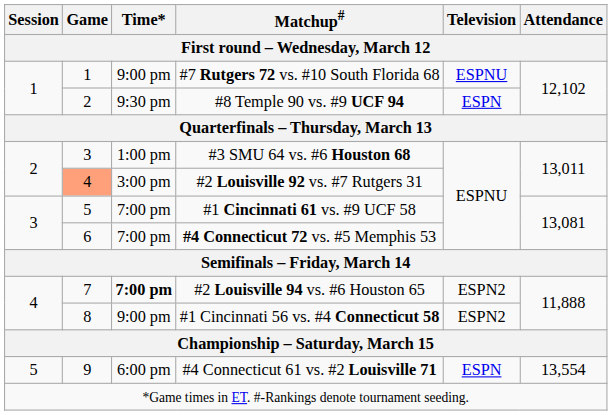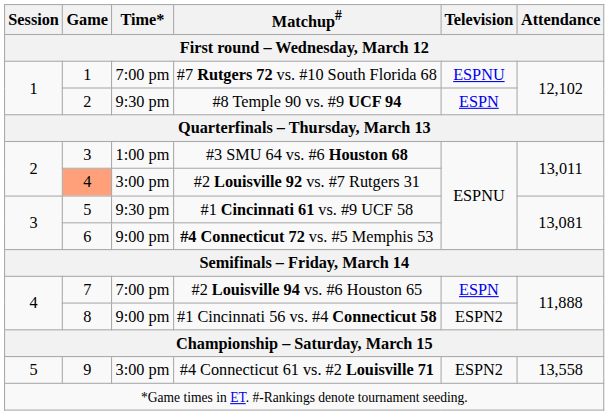 <table class="wikitable" style="font-size:95%;text-align:center">
 <tr>
 <th>Session</th>
 <th>Game</th>
 <th>Time*</th>
 <th>Matchup<sup>#</sup></th>
 <th>Television</th>
 <th>Attendance</th>
 </tr>
 <tr>
 <th colspan=6>First round – Wednesday, March 12</th>
 </tr>
 <tr>
 <td rowspan=2>1</td>
 <td>1</td>
-<td>9:00 pm</td>
+<td>7:00 pm</td>
 <td>#7 <strong>Rutgers  72</strong> vs. #10 South Florida  68</td>
 <td><a href='#'>ESPNU</a></td>
 <td rowspan=2>12,102</td>
 </tr>
 <tr>
 <td>2</td>
 <td>9:30 pm</td>
 <td>#8 Temple  90 vs. #9 <strong>UCF  94</strong></td>
 <td><a href='#'>ESPN</a></td>
 </tr>
 <tr>
 <th colspan=6>Quarterfinals – Thursday, March 13</th>
 </tr>
 <tr>
 <td rowspan=2>2</td>
 <td>3</td>
 <td>1:00 pm</td>
 <td>#3 SMU  64 vs. #6 <strong>Houston  68</strong></td>
 <td rowspan=4>ESPNU</td>
 <td rowspan=2>13,011</td>
 </tr>
 <tr>
 <td style="background: lightsalmon;">4</td>
 <td>3:00 pm</td>
 <td>#2 <strong>Louisville  92</strong> vs. #7 Rutgers  31</td>
 </tr>
 <tr>
 <td rowspan=2>3</td>
 <td>5</td>
-<td>7:00 pm</td>
+<td>9:30 pm</td>
 <td>#1 <strong>Cincinnati  61</strong> vs. #9 UCF  58</td>
 <td rowspan=2>13,081</td>
 </tr>
 <tr>
 <td>6</td>
-<td>7:00 pm</td>
+<td>9:00 pm</td>
 <td><strong>#4 Connecticut  72</strong> vs. #5 Memphis  53</td>
 </tr>
 <tr>
 <th colspan=7>Semifinals – Friday, March 14</th>
 </tr>
 <tr>
 <td rowspan=2>4</td>
 <td>7</td>
-<td><strong>7:00 pm</strong></td>
+<td>7:00 pm</td>
 <td>#2 <strong>Louisville  94</strong> vs. #6 Houston  65</td>
-<td>ESPN2</td>
+<td><a href='#'>ESPN</a></td>
 <td rowspan=2>11,888</td>
 </tr>
 <tr>
 <td>8</td>
 <td>9:00 pm</td>
 <td>#1 Cincinnati  56 vs. #4 <strong>Connecticut  58</strong></td>
 <td>ESPN2</td>
 </tr>
 <tr>
 <th colspan=7>Championship – Saturday, March 15</th>
 </tr>
 <tr>
 <td>5</td>
 <td>9</td>
-<td>6:00 pm</td>
+<td>3:00 pm</td>
 <td>#4 Connecticut  61 vs. #2 <strong>Louisville  71</strong></td>
-<td><a href='#'>ESPN</a></td>
-<td>13,554</td>
+<td>ESPN2</td>
+<td>13,558</td>
 </tr>
 <tr>
 <td colspan=6><small>*Game times in <a href='#'>ET</a>. #-Rankings denote tournament seeding.</small></td>
 </tr>
 </table>
